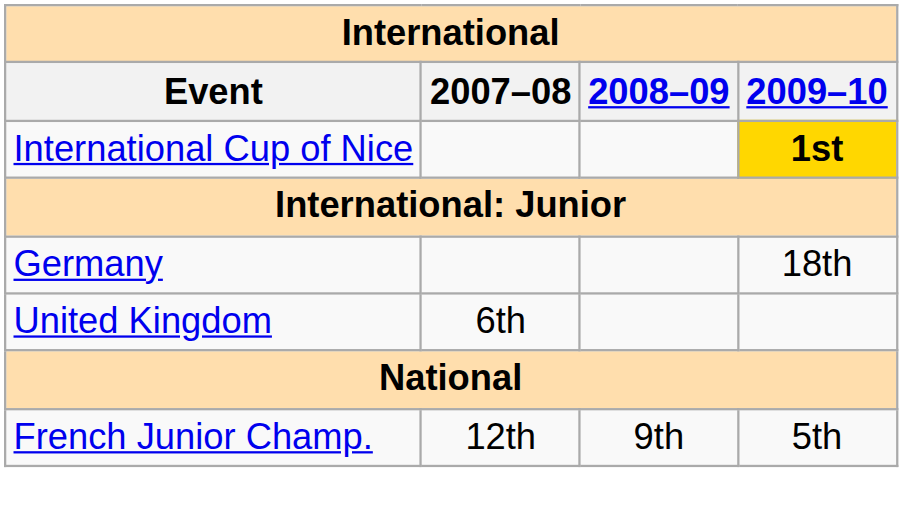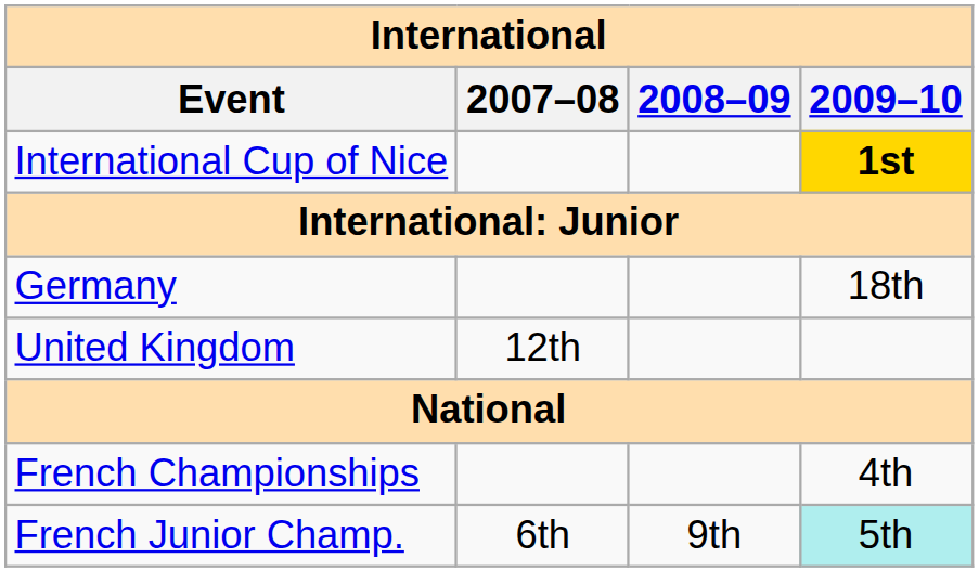 <table class="wikitable" style="text-align:center">
 <tr>
 <th style="background-color: #ffdead; " colspan=4 align=center>International</th>
 </tr>
 <tr>
 <th>Event</th>
 <th>2007–08 <br></th>
 <th><a href='#'>2008–09</a> <br></th>
 <th><a href='#'>2009–10</a> <br></th>
 </tr>
 <tr>
 <td align=left><a href='#'>International Cup of Nice</a></td>
 <td></td>
 <td></td>
 <td bgcolor=gold><strong>1st</strong></td>
 </tr>
 <tr>
 <th style="background-color: #ffdead; " colspan=4 align=center>International: Junior</th>
 </tr>
 <tr>
 <td align=left> <a href='#'>Germany</a></td>
 <td></td>
 <td></td>
 <td>18th</td>
 </tr>
 <tr>
 <td align=left> <a href='#'>United Kingdom</a></td>
-<td>6th</td>
+<td>12th</td>
 <td></td>
 <td></td>
 </tr>
 <tr>
 <th style="background-color: #ffdead; " colspan=4 align=center>National</th>
 </tr>
 <tr>
+<td align=left><a href='#'>French Championships</a></td>
+<td></td>
+<td></td>
+<td>4th</td>
+</tr>
+<tr>
 <td align=left><a href='#'>French Junior Champ.</a></td>
-<td>12th</td>
+<td>6th</td>
 <td>9th</td>
-<td>5th</td>
+<td style="background: paleturquoise;">5th</td>
 </tr>
 </table>
